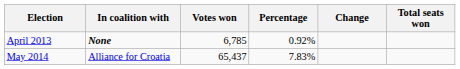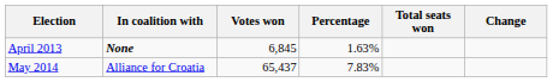 <table class="wikitable" style="text-align: left;">
 <tr>
 <th style="width:120px;">Election</th>
 <th style="width:140px;">In coalition with</th>
 <th style="width:100px;">Votes won<br><small></small></th>
 <th style="width:100px;">Percentage</th>
+<th style="width:100px;">Total seats won<br> <small></small></th>
 <th style="width:100px;">Change</th>
-<th style="width:100px;">Total seats won<br> <small></small></th>
 </tr>
 <tr>
 <td><a href='#'>April 2013</a></td>
 <td><strong><em>None</em></strong></td>
-<td align="right">6,785</td>
-<td align="right">0.92%</td>
+<td align="right">6,845</td>
+<td align="right">1.63%</td>
 <td style="text-align:center;"></td>
 <td style="text-align:center;"></td>
 </tr>
 <tr>
 <td><a href='#'>May 2014</a></td>
 <td><a href='#'>Alliance for Croatia</a></td>
 <td align="right">65,437</td>
 <td align="right">7.83%</td>
 <td style="text-align:center;"></td>
 <td style="text-align:center;"></td>
 </tr>
 </table>
